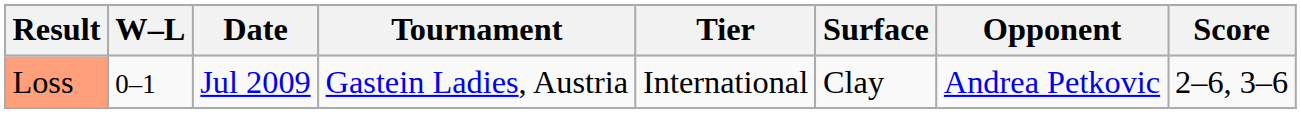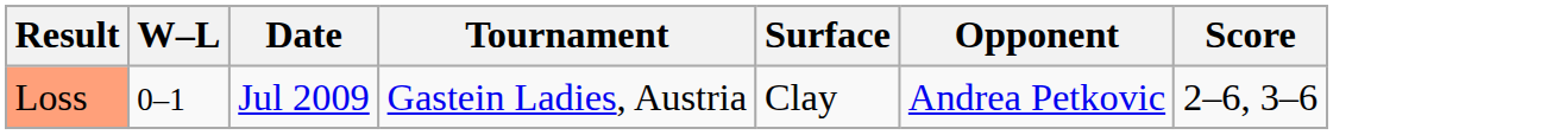 <table class="sortable wikitable">
 <tr>
 <th>Result</th>
 <th class="unsortable">W–L</th>
 <th>Date</th>
 <th>Tournament</th>
-<th>Tier</th>
 <th>Surface</th>
 <th>Opponent</th>
 <th class="unsortable">Score</th>
 </tr>
 <tr>
 <td style="background:#ffa07a;">Loss</td>
 <td><small>0–1</small></td>
 <td><a href='#'>Jul 2009</a></td>
 <td><a href='#'>Gastein Ladies</a>, Austria</td>
-<td>International</td>
 <td>Clay</td>
 <td> <a href='#'>Andrea Petkovic</a></td>
 <td>2–6, 3–6</td>
 </tr>
 </table>
